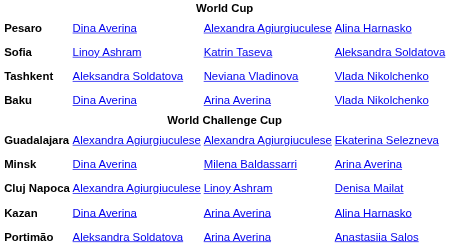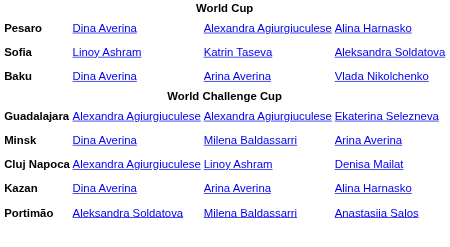 <table>
 <tr>
 <td colspan="4" style="text-align:center;"><strong>World Cup</strong></td>
 </tr>
 <tr>
 <th scope=row style="text-align:left">Pesaro</th>
 <td style="height:30px;"> <a href='#'>Dina Averina</a></td>
 <td style="height:30px;"> <a href='#'>Alexandra Agiurgiuculese</a></td>
 <td style="height:30px;"> <a href='#'>Alina Harnasko</a></td>
 </tr>
 <tr>
 <th scope=row style="text-align:left">Sofia</th>
 <td style="height:30px;"> <a href='#'>Linoy Ashram</a></td>
 <td style="height:30px;"> <a href='#'>Katrin Taseva</a></td>
 <td style="height:30px;"> <a href='#'>Aleksandra Soldatova</a></td>
-</tr>
-<tr>
-<th scope=row style="text-align:left">Tashkent</th>
-<td style="height:30px;"> <a href='#'>Aleksandra Soldatova</a></td>
-<td style="height:30px;"> <a href='#'>Neviana Vladinova</a></td>
-<td style="height:30px;"> <a href='#'>Vlada Nikolchenko</a></td>
 </tr>
 <tr>
 <th scope=row style="text-align:left">Baku</th>
 <td style="height:30px;"> <a href='#'>Dina Averina</a></td>
 <td style="height:30px;"> <a href='#'>Arina Averina</a></td>
 <td style="height:30px;"> <a href='#'>Vlada Nikolchenko</a></td>
 </tr>
 <tr>
 <td colspan="4" style="text-align:center;"><strong>World Challenge Cup</strong></td>
 </tr>
 <tr>
 <th scope=row style="text-align:left">Guadalajara</th>
 <td style="height:30px;"> <a href='#'>Alexandra Agiurgiuculese</a></td>
 <td style="height:30px;"> <a href='#'>Alexandra Agiurgiuculese</a></td>
 <td style="height:30px;"> <a href='#'>Ekaterina Selezneva</a></td>
 </tr>
 <tr>
 <th scope=row style="text-align:left">Minsk</th>
 <td style="height:30px;"> <a href='#'>Dina Averina</a></td>
 <td style="height:30px;"> <a href='#'>Milena Baldassarri</a></td>
 <td style="height:30px;"> <a href='#'>Arina Averina</a></td>
 </tr>
 <tr>
 <th scope=row style="text-align:left">Cluj Napoca</th>
 <td style="height:30px;"> <a href='#'>Alexandra Agiurgiuculese</a></td>
 <td style="height:30px;"> <a href='#'>Linoy Ashram</a></td>
 <td style="height:30px;"> <a href='#'>Denisa Mailat</a></td>
 </tr>
 <tr>
 <th scope=row style="text-align:left">Kazan</th>
 <td style="height:30px;"> <a href='#'>Dina Averina</a></td>
 <td style="height:30px;"> <a href='#'>Arina Averina</a></td>
 <td style="height:30px;"> <a href='#'>Alina Harnasko</a></td>
 </tr>
 <tr>
 <th scope=row style="text-align:left">Portimão</th>
 <td style="height:30px;"> <a href='#'>Aleksandra Soldatova</a></td>
-<td style="height:30px;"> <a href='#'>Arina Averina</a></td>
+<td style="height:30px;"> <a href='#'>Milena Baldassarri</a></td>
 <td style="height:30px;"> <a href='#'>Anastasiia Salos</a></td>
 </tr>
 <tr>
 </tr>
 </table>
